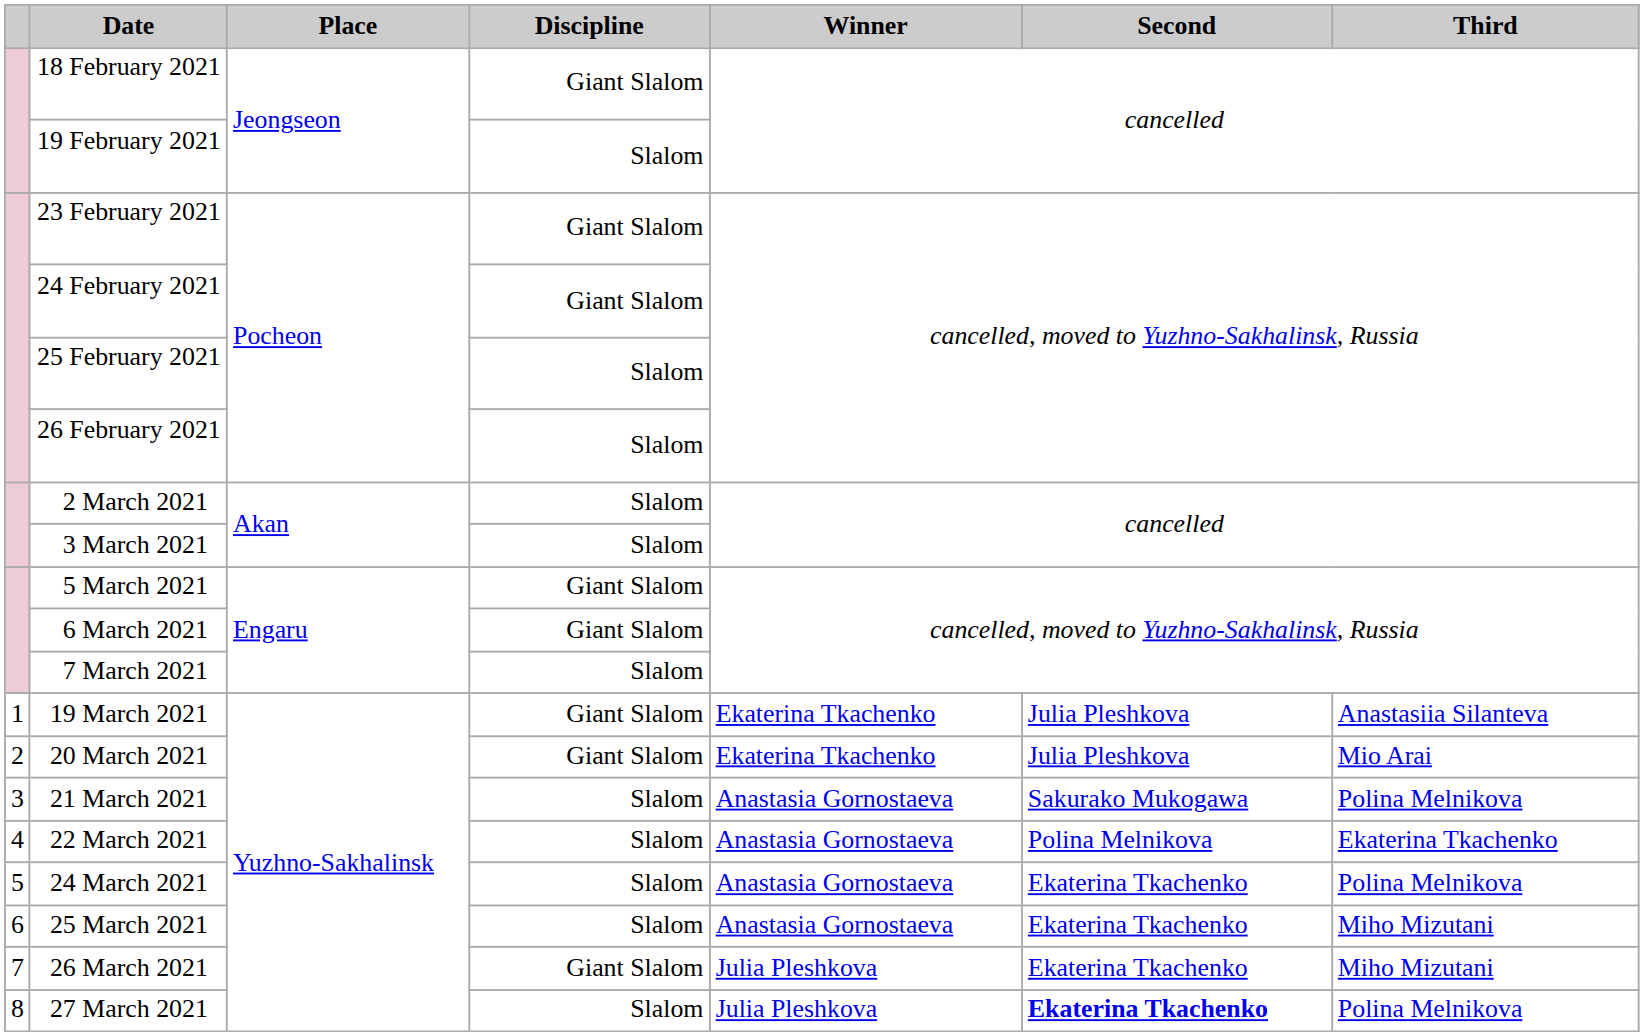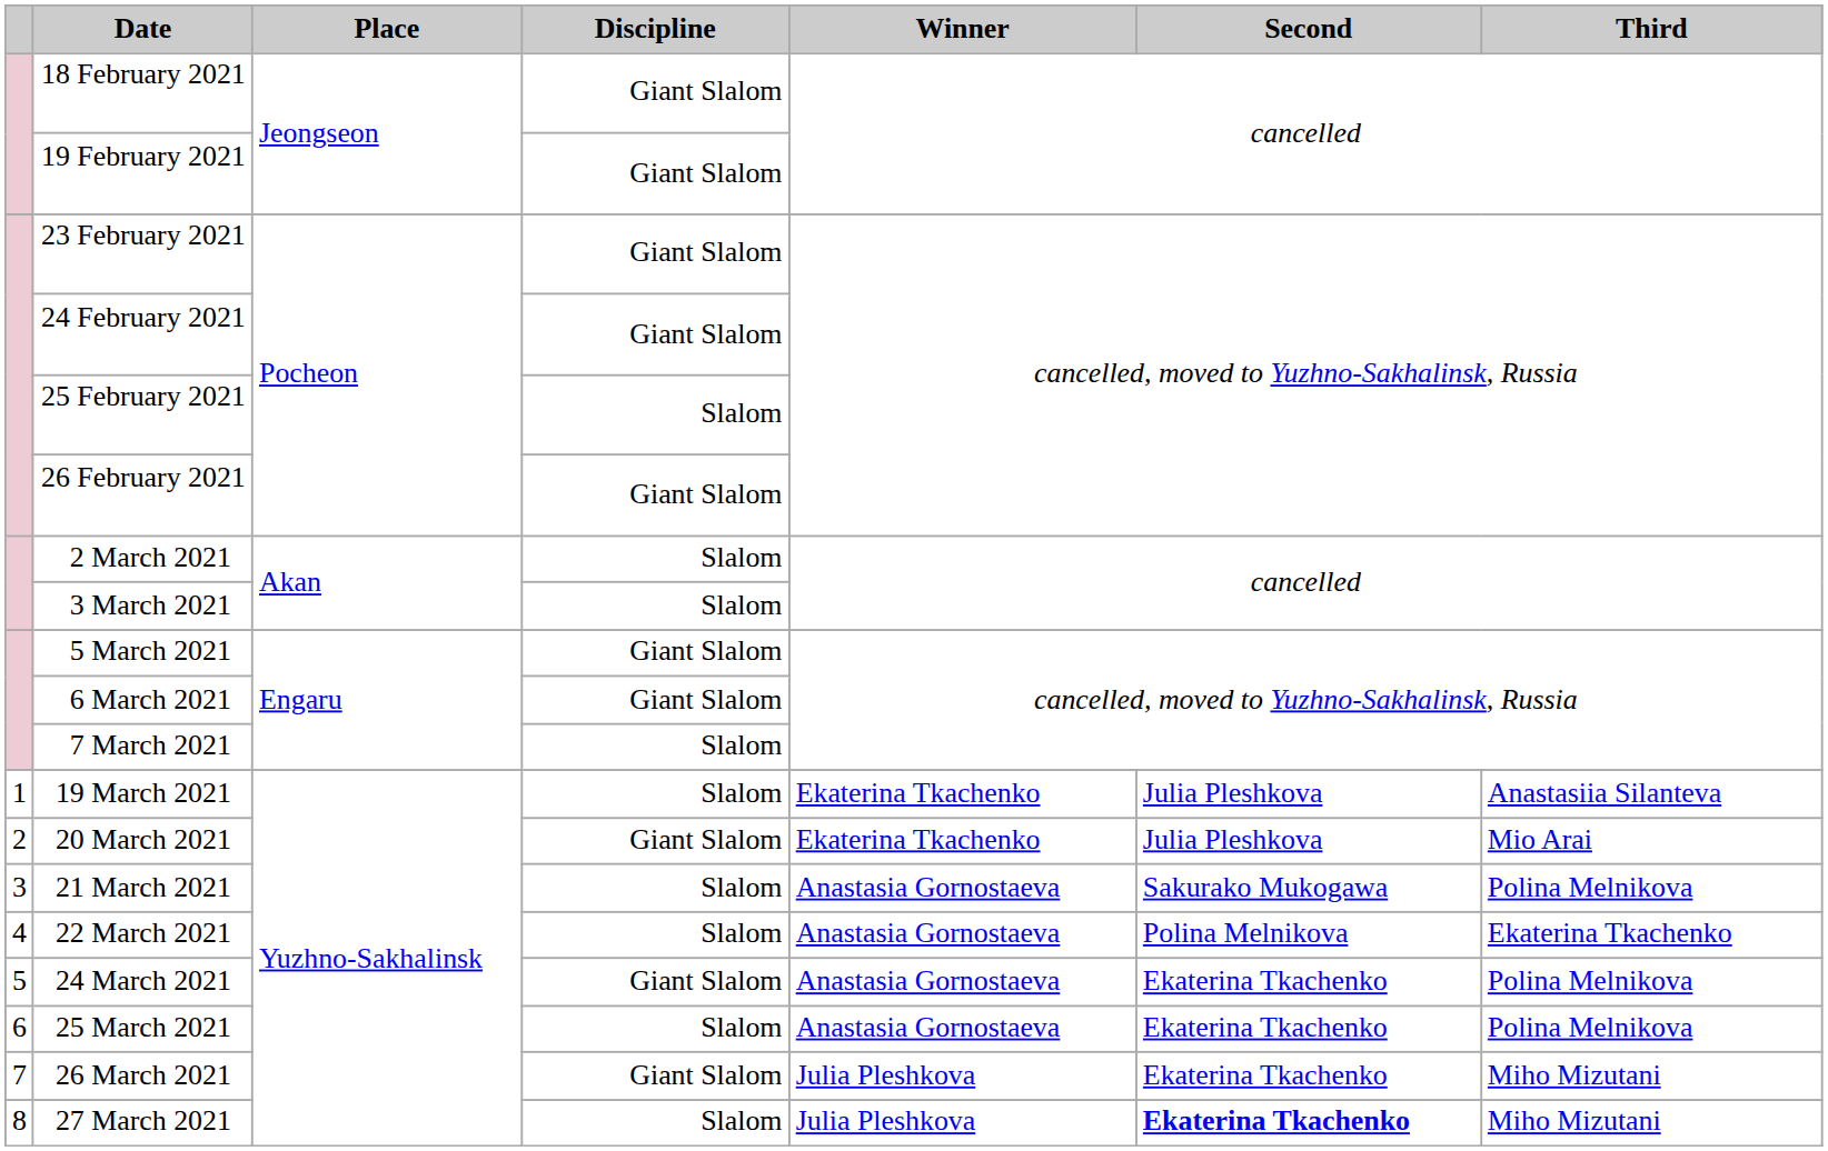 <table class="wikitable plainrowheaders" style="background:#fff; font-size:86%; line-height:16px; border:grey solid 1px; border-collapse:collapse;">
 <tr style="background:#ccc; text-align:center;">
 <th scope="col" style="background:#ccc; width=30 px;"></th>
 <th scope="col" style="background:#ccc; width:120px;">Date</th>
 <th scope="col" style="background:#ccc; width:150px;">Place</th>
 <th scope="col" style="background:#ccc; width:150px;">Discipline</th>
 <th scope="col" style="background:#ccc; width:200px;">Winner</th>
 <th scope="col" style="background:#ccc; width:200px;">Second</th>
 <th scope="col" style="background:#ccc; width:200px;">Third</th>
 </tr>
 <tr>
 <td rowspan=2 bgcolor="EDCCD5"></td>
 <td align=right>18 February 2021  </td>
 <td rowspan=2> <a href='#'>Jeongseon</a></td>
 <td align=right>Giant Slalom</td>
 <td rowspan=2 colspan=3 align=center><em>cancelled</em></td>
 </tr>
 <tr>
 <td align=right>19 February 2021  </td>
-<td align=right>Slalom</td>
+<td align=right>Giant Slalom</td>
 </tr>
 <tr>
 <td rowspan=4 bgcolor="EDCCD5"></td>
 <td align=right>23 February 2021  </td>
 <td rowspan=4> <a href='#'>Pocheon</a></td>
 <td align=right>Giant Slalom</td>
 <td rowspan=4 colspan=3 align=center><em>cancelled, moved to <a href='#'>Yuzhno-Sakhalinsk</a>, Russia</em></td>
 </tr>
 <tr>
 <td align=right>24 February 2021  </td>
 <td align=right>Giant Slalom</td>
 </tr>
 <tr>
 <td align=right>25 February 2021  </td>
 <td align=right>Slalom</td>
 </tr>
 <tr>
 <td align=right>26 February 2021  </td>
-<td align=right>Slalom</td>
+<td align=right>Giant Slalom</td>
 </tr>
 <tr>
 <td rowspan=2 bgcolor="EDCCD5"></td>
 <td align=right>2 March 2021  </td>
 <td rowspan=2> <a href='#'>Akan</a></td>
 <td align=right>Slalom</td>
 <td rowspan=2 colspan=3 align=center><em>cancelled</em></td>
 </tr>
 <tr>
 <td align=right>3 March 2021  </td>
 <td align=right>Slalom</td>
 </tr>
 <tr>
 <td rowspan=3 bgcolor="EDCCD5"></td>
 <td align=right>5 March 2021  </td>
 <td rowspan=3> <a href='#'>Engaru</a></td>
 <td align=right>Giant Slalom</td>
 <td rowspan=3 colspan=3 align=center><em>cancelled, moved to <a href='#'>Yuzhno-Sakhalinsk</a>, Russia</em></td>
 </tr>
 <tr>
 <td align=right>6 March 2021  </td>
 <td align=right>Giant Slalom</td>
 </tr>
 <tr>
 <td align=right>7 March 2021  </td>
 <td align=right>Slalom</td>
 </tr>
 <tr>
 <td align=center>1</td>
 <td align=right>19 March 2021  </td>
 <td rowspan=8> <a href='#'>Yuzhno-Sakhalinsk</a></td>
-<td align=right>Giant Slalom</td>
+<td align=right>Slalom</td>
 <td> <a href='#'>Ekaterina Tkachenko</a></td>
 <td> <a href='#'>Julia Pleshkova</a></td>
 <td> <a href='#'>Anastasiia Silanteva</a></td>
 </tr>
 <tr>
 <td align=center>2</td>
 <td align=right>20 March 2021  </td>
 <td align=right>Giant Slalom</td>
 <td> <a href='#'>Ekaterina Tkachenko</a></td>
 <td> <a href='#'>Julia Pleshkova</a></td>
 <td> <a href='#'>Mio Arai</a></td>
 </tr>
 <tr>
 <td align=center>3</td>
 <td align=right>21 March 2021  </td>
 <td align=right>Slalom</td>
 <td> <a href='#'>Anastasia Gornostaeva</a></td>
 <td> <a href='#'>Sakurako Mukogawa</a></td>
 <td> <a href='#'>Polina Melnikova</a></td>
 </tr>
 <tr>
 <td align=center>4</td>
 <td align=right>22 March 2021  </td>
 <td align=right>Slalom</td>
 <td> <a href='#'>Anastasia Gornostaeva</a></td>
 <td> <a href='#'>Polina Melnikova</a></td>
 <td> <a href='#'>Ekaterina Tkachenko</a></td>
 </tr>
 <tr>
 <td align=center>5</td>
 <td align=right>24 March 2021  </td>
-<td align=right>Slalom</td>
+<td align=right>Giant Slalom</td>
 <td> <a href='#'>Anastasia Gornostaeva</a></td>
 <td> <a href='#'>Ekaterina Tkachenko</a></td>
 <td> <a href='#'>Polina Melnikova</a></td>
 </tr>
 <tr>
 <td align=center>6</td>
 <td align=right>25 March 2021  </td>
 <td align=right>Slalom</td>
 <td> <a href='#'>Anastasia Gornostaeva</a></td>
 <td> <a href='#'>Ekaterina Tkachenko</a></td>
-<td> <a href='#'>Miho Mizutani</a></td>
+<td> <a href='#'>Polina Melnikova</a></td>
 </tr>
 <tr>
 <td align=center>7</td>
 <td align=right>26 March 2021  </td>
 <td align=right>Giant Slalom</td>
 <td> <a href='#'>Julia Pleshkova</a></td>
 <td> <a href='#'>Ekaterina Tkachenko</a></td>
 <td> <a href='#'>Miho Mizutani</a></td>
 </tr>
 <tr>
 <td align=center>8</td>
 <td align=right>27 March 2021  </td>
 <td align=right>Slalom</td>
 <td> <a href='#'>Julia Pleshkova</a></td>
 <td><strong> <a href='#'>Ekaterina Tkachenko</a></strong></td>
-<td> <a href='#'>Polina Melnikova</a></td>
+<td> <a href='#'>Miho Mizutani</a></td>
 </tr>
 </table>
